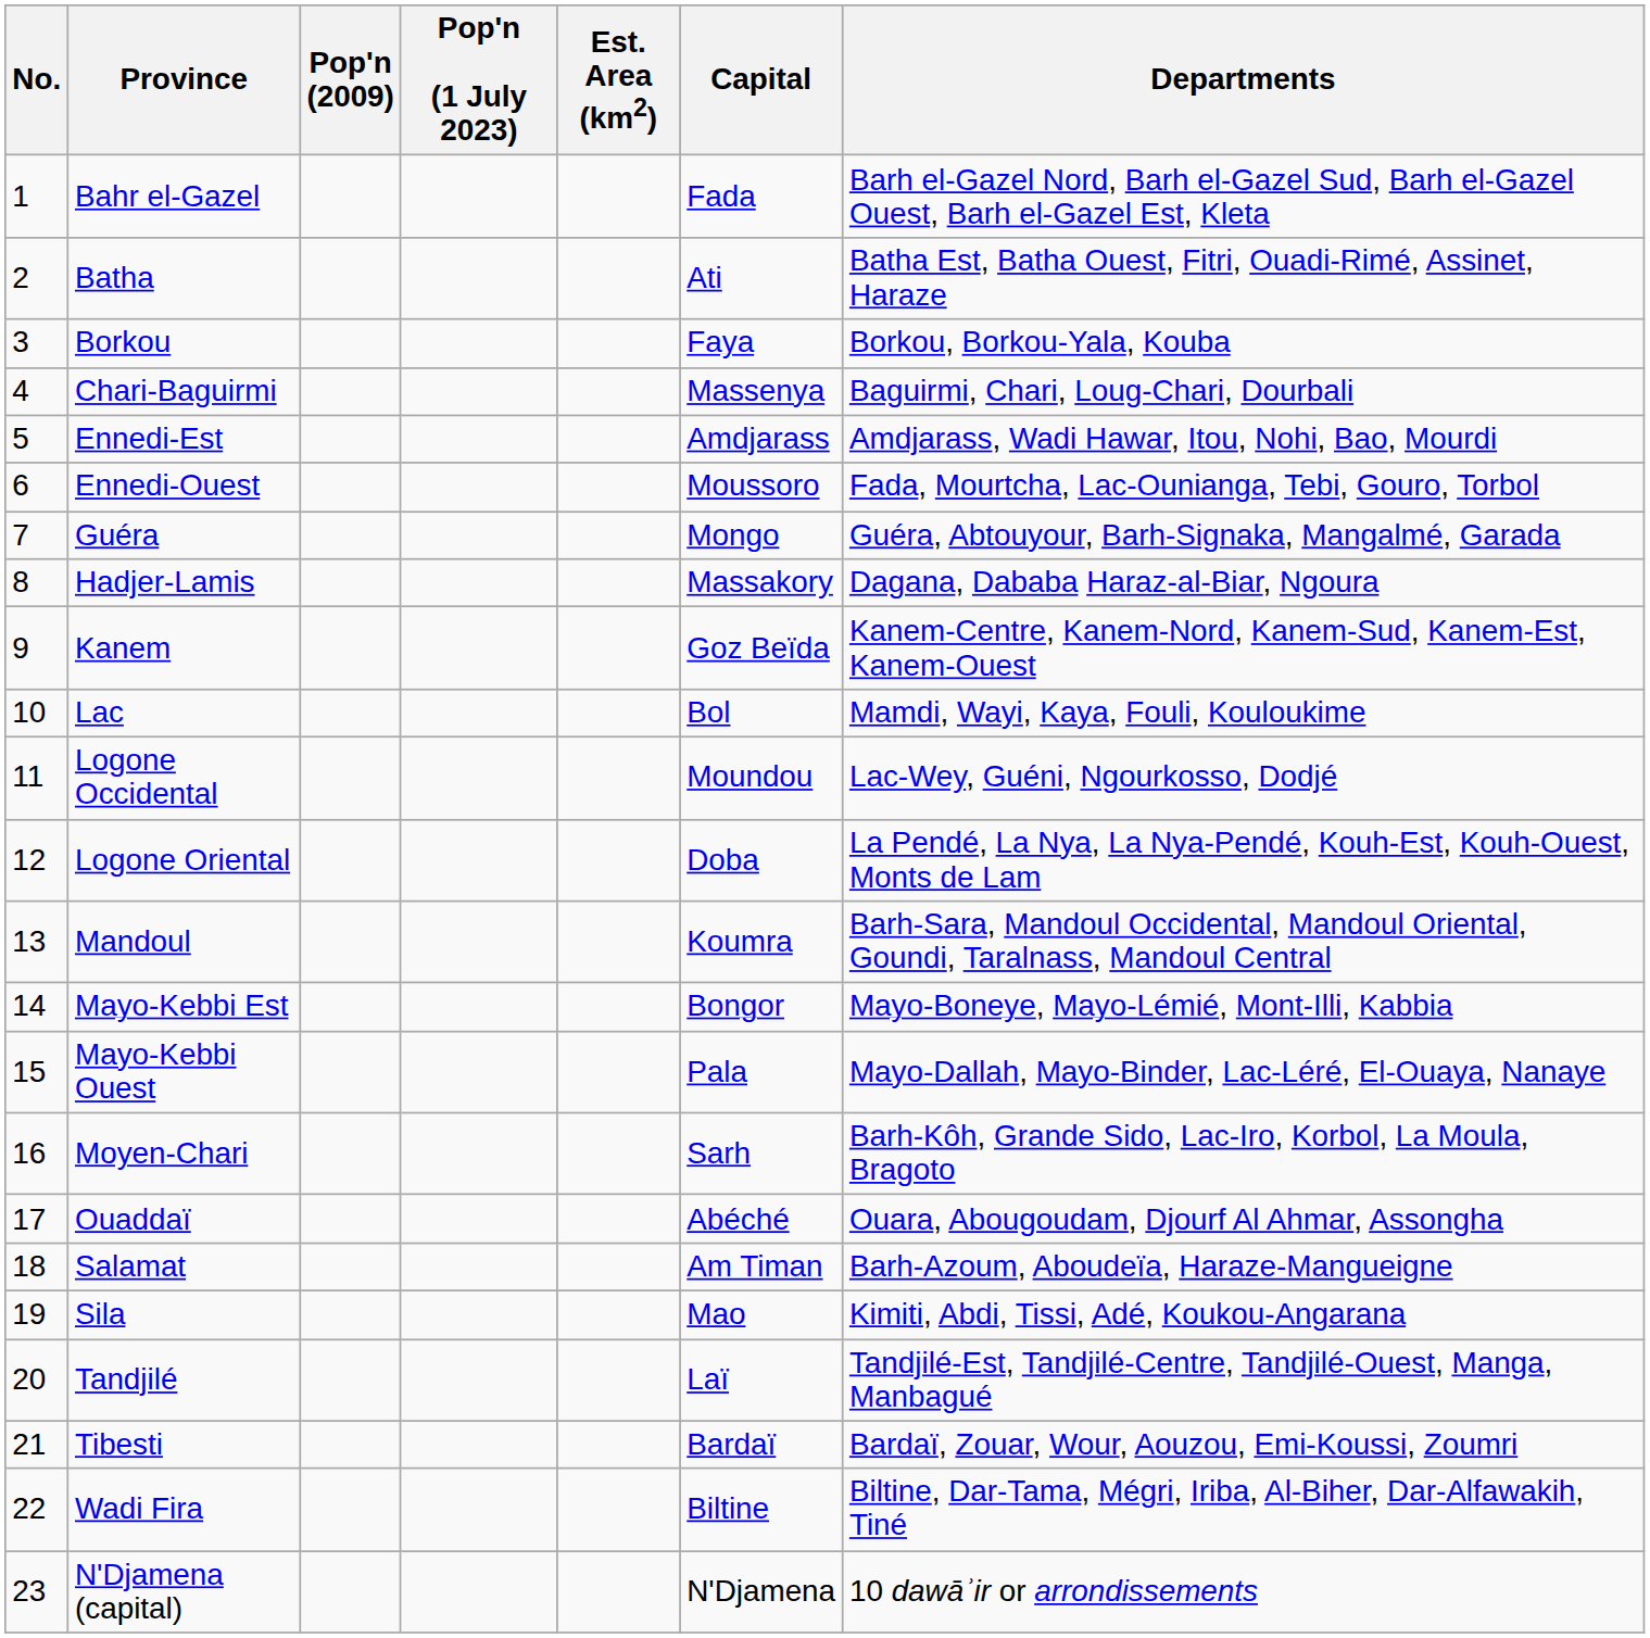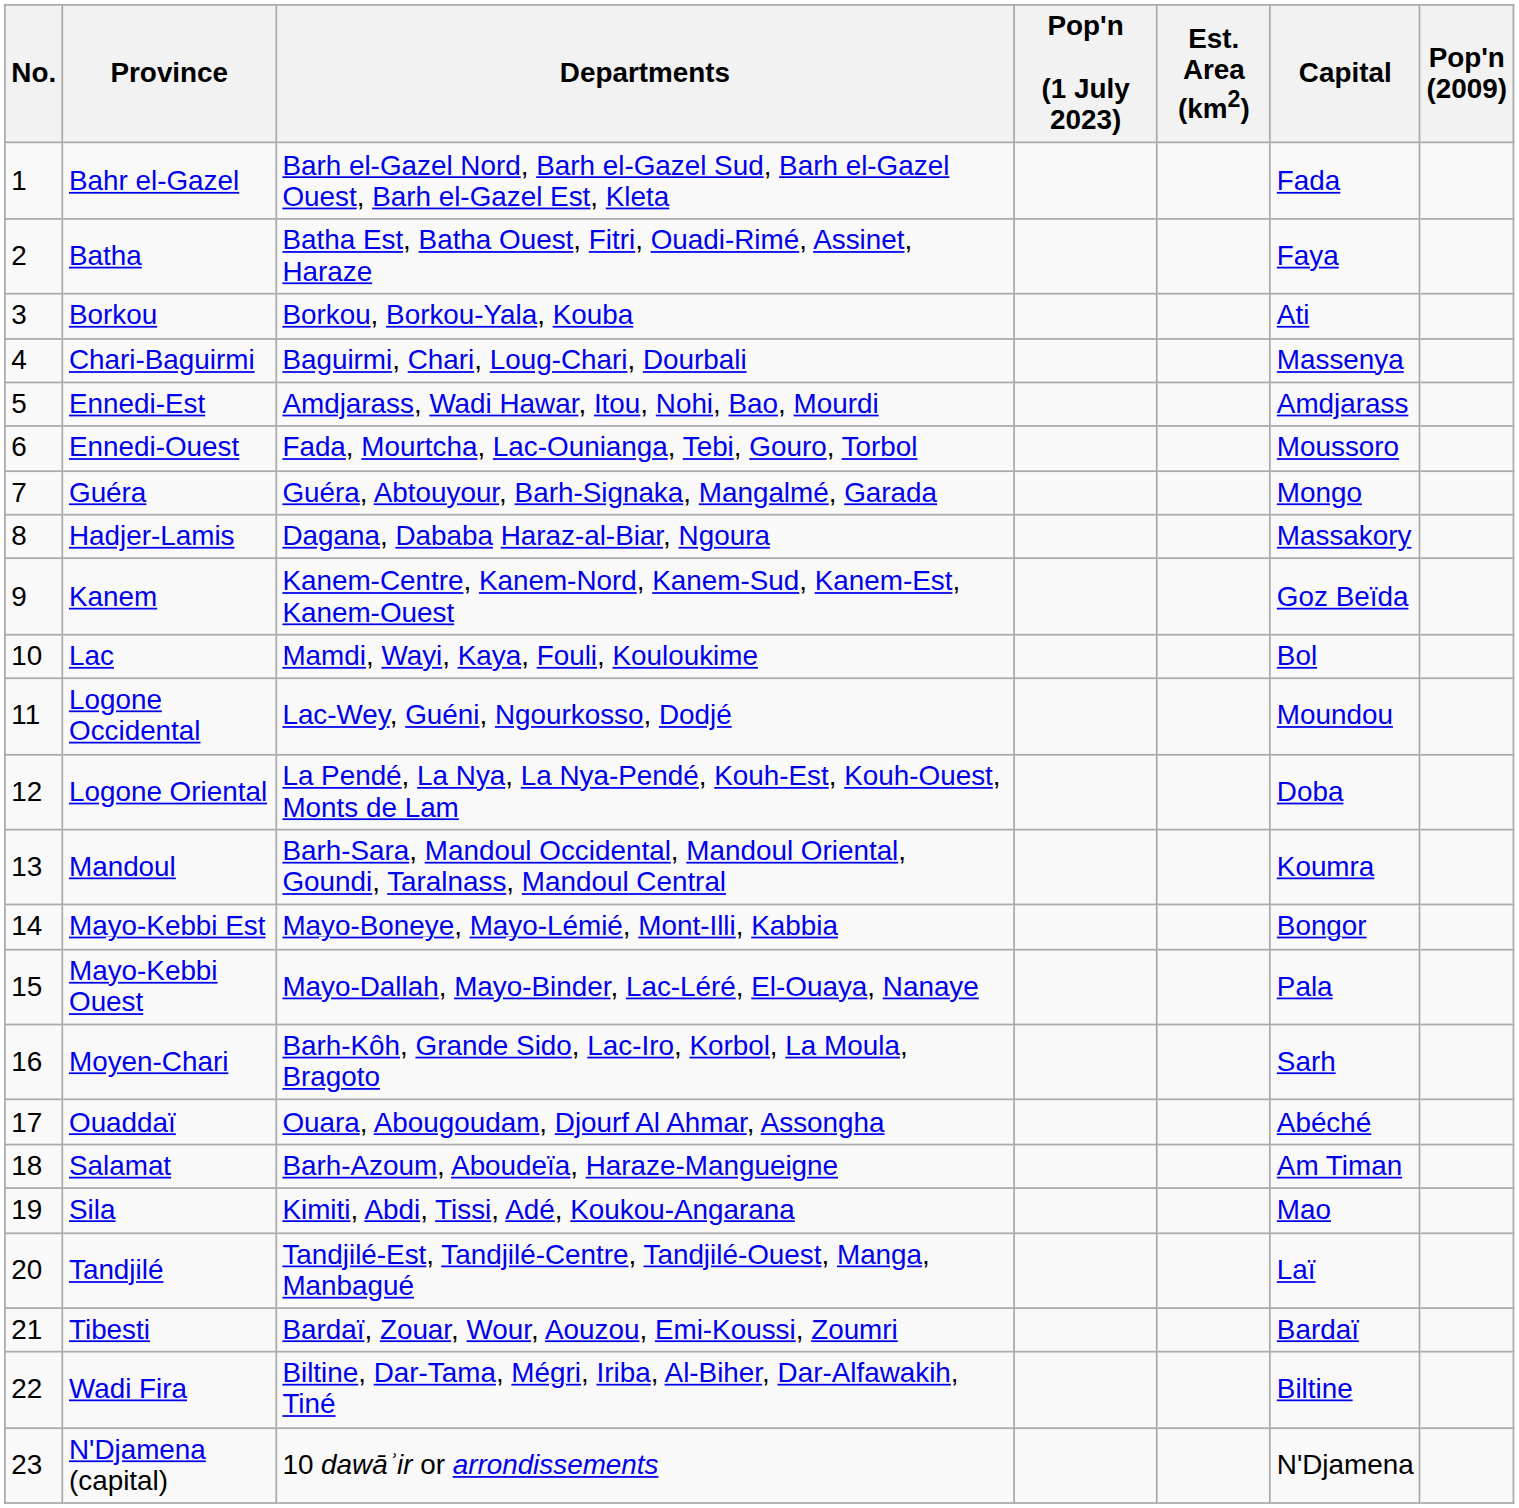 <table class="wikitable sortable  col1center col3right col4right col5right col6right">
 <tr>
 <th>No.</th>
 <th>Province</th>
-<th>Pop'n<br>(2009)</th>
+<th>Departments</th>
 <th>Pop'n<br><br>(1 July 2023)</th>
 <th>Est. Area <br> (km<sup>2</sup>)</th>
 <th>Capital</th>
-<th>Departments</th>
+<th>Pop'n<br>(2009)</th>
 </tr>
 <tr>
 <td>1</td>
 <td><a href='#'>Bahr el-Gazel</a></td>
-<td align="right"></td>
+<td><a href='#'>Barh el-Gazel Nord</a>, <a href='#'>Barh el-Gazel Sud</a>, <a href='#'>Barh el-Gazel Ouest</a>, <a href='#'>Barh el-Gazel Est</a>, <a href='#'>Kleta</a></td>
 <td align="right"></td>
 <td align="right"></td>
 <td><a href='#'>Fada</a></td>
-<td><a href='#'>Barh el-Gazel Nord</a>, <a href='#'>Barh el-Gazel Sud</a>, <a href='#'>Barh el-Gazel Ouest</a>, <a href='#'>Barh el-Gazel Est</a>, <a href='#'>Kleta</a></td>
+<td align="right"></td>
 </tr>
 <tr>
 <td>2</td>
 <td><a href='#'>Batha</a></td>
+<td><a href='#'>Batha Est</a>, <a href='#'>Batha Ouest</a>, <a href='#'>Fitri</a>, <a href='#'>Ouadi-Rimé</a>, <a href='#'>Assinet</a>, <a href='#'>Haraze</a></td>
 <td align="right"></td>
 <td align="right"></td>
+<td><a href='#'>Faya</a></td>
 <td align="right"></td>
-<td><a href='#'>Ati</a></td>
-<td><a href='#'>Batha Est</a>, <a href='#'>Batha Ouest</a>, <a href='#'>Fitri</a>, <a href='#'>Ouadi-Rimé</a>, <a href='#'>Assinet</a>, <a href='#'>Haraze</a></td>
 </tr>
 <tr>
 <td>3</td>
 <td><a href='#'>Borkou</a></td>
+<td><a href='#'>Borkou</a>, <a href='#'>Borkou-Yala</a>, <a href='#'>Kouba</a></td>
 <td align="right"></td>
 <td align="right"></td>
+<td><a href='#'>Ati</a></td>
 <td align="right"></td>
-<td><a href='#'>Faya</a></td>
-<td><a href='#'>Borkou</a>, <a href='#'>Borkou-Yala</a>, <a href='#'>Kouba</a></td>
 </tr>
 <tr>
 <td>4</td>
 <td><a href='#'>Chari-Baguirmi</a></td>
-<td align="right"></td>
+<td><a href='#'>Baguirmi</a>, <a href='#'>Chari</a>, <a href='#'>Loug-Chari</a>, <a href='#'>Dourbali</a></td>
 <td align="right"></td>
 <td align="right"></td>
 <td><a href='#'>Massenya</a></td>
-<td><a href='#'>Baguirmi</a>, <a href='#'>Chari</a>, <a href='#'>Loug-Chari</a>, <a href='#'>Dourbali</a></td>
+<td align="right"></td>
 </tr>
 <tr>
 <td>5</td>
 <td><a href='#'>Ennedi-Est</a></td>
-<td align="right"></td>
+<td><a href='#'>Amdjarass</a>, <a href='#'>Wadi Hawar</a>, <a href='#'>Itou</a>, <a href='#'>Nohi</a>, <a href='#'>Bao</a>, <a href='#'>Mourdi</a></td>
 <td align="right"></td>
 <td align="right"></td>
 <td><a href='#'>Amdjarass</a></td>
-<td><a href='#'>Amdjarass</a>, <a href='#'>Wadi Hawar</a>, <a href='#'>Itou</a>, <a href='#'>Nohi</a>, <a href='#'>Bao</a>, <a href='#'>Mourdi</a></td>
+<td align="right"></td>
 </tr>
 <tr>
 <td>6</td>
 <td><a href='#'>Ennedi-Ouest</a></td>
-<td align="right"></td>
+<td><a href='#'>Fada</a>, <a href='#'>Mourtcha</a>, <a href='#'>Lac-Ounianga</a>, <a href='#'>Tebi</a>, <a href='#'>Gouro</a>, <a href='#'>Torbol</a></td>
 <td align="right"></td>
 <td align="right"></td>
 <td><a href='#'>Moussoro</a></td>
-<td><a href='#'>Fada</a>, <a href='#'>Mourtcha</a>, <a href='#'>Lac-Ounianga</a>, <a href='#'>Tebi</a>, <a href='#'>Gouro</a>, <a href='#'>Torbol</a></td>
+<td align="right"></td>
 </tr>
 <tr>
 <td>7</td>
 <td><a href='#'>Guéra</a></td>
-<td align="right"></td>
+<td><a href='#'>Guéra</a>, <a href='#'>Abtouyour</a>, <a href='#'>Barh-Signaka</a>, <a href='#'>Mangalmé</a>, <a href='#'>Garada</a></td>
 <td align="right"></td>
 <td align="right"></td>
 <td><a href='#'>Mongo</a></td>
-<td><a href='#'>Guéra</a>, <a href='#'>Abtouyour</a>, <a href='#'>Barh-Signaka</a>, <a href='#'>Mangalmé</a>, <a href='#'>Garada</a></td>
+<td align="right"></td>
 </tr>
 <tr>
 <td>8</td>
 <td><a href='#'>Hadjer-Lamis</a></td>
-<td align="right"></td>
+<td><a href='#'>Dagana</a>, <a href='#'>Dababa</a> <a href='#'>Haraz-al-Biar</a>, <a href='#'>Ngoura</a></td>
 <td align="right"></td>
 <td align="right"></td>
 <td><a href='#'>Massakory</a></td>
-<td><a href='#'>Dagana</a>, <a href='#'>Dababa</a> <a href='#'>Haraz-al-Biar</a>, <a href='#'>Ngoura</a></td>
+<td align="right"></td>
 </tr>
 <tr>
 <td>9</td>
 <td><a href='#'>Kanem</a></td>
-<td align="right"></td>
+<td><a href='#'>Kanem-Centre</a>, <a href='#'>Kanem-Nord</a>, <a href='#'>Kanem-Sud</a>, <a href='#'>Kanem-Est</a>, <a href='#'>Kanem-Ouest</a></td>
 <td align="right"></td>
 <td align="right"></td>
 <td><a href='#'>Goz Beïda</a></td>
-<td><a href='#'>Kanem-Centre</a>, <a href='#'>Kanem-Nord</a>, <a href='#'>Kanem-Sud</a>, <a href='#'>Kanem-Est</a>, <a href='#'>Kanem-Ouest</a></td>
+<td align="right"></td>
 </tr>
 <tr>
 <td>10</td>
 <td><a href='#'>Lac</a></td>
-<td align="right"></td>
+<td><a href='#'>Mamdi</a>, <a href='#'>Wayi</a>, <a href='#'>Kaya</a>, <a href='#'>Fouli</a>, <a href='#'>Kouloukime</a></td>
 <td align="right"></td>
 <td align="right"></td>
 <td><a href='#'>Bol</a></td>
-<td><a href='#'>Mamdi</a>, <a href='#'>Wayi</a>, <a href='#'>Kaya</a>, <a href='#'>Fouli</a>, <a href='#'>Kouloukime</a></td>
+<td align="right"></td>
 </tr>
 <tr>
 <td>11</td>
 <td><a href='#'>Logone Occidental</a></td>
-<td align="right"></td>
+<td><a href='#'>Lac-Wey</a>, <a href='#'>Guéni</a>, <a href='#'>Ngourkosso</a>, <a href='#'>Dodjé</a></td>
 <td align="right"></td>
 <td align="right"></td>
 <td><a href='#'>Moundou</a></td>
-<td><a href='#'>Lac-Wey</a>, <a href='#'>Guéni</a>, <a href='#'>Ngourkosso</a>, <a href='#'>Dodjé</a></td>
+<td align="right"></td>
 </tr>
 <tr>
 <td>12</td>
 <td><a href='#'>Logone Oriental</a></td>
-<td align="right"></td>
+<td><a href='#'>La Pendé</a>, <a href='#'>La Nya</a>, <a href='#'>La Nya-Pendé</a>, <a href='#'>Kouh-Est</a>, <a href='#'>Kouh-Ouest</a>, <a href='#'>Monts de Lam</a></td>
 <td align="right"></td>
 <td align="right"></td>
 <td><a href='#'>Doba</a></td>
-<td><a href='#'>La Pendé</a>, <a href='#'>La Nya</a>, <a href='#'>La Nya-Pendé</a>, <a href='#'>Kouh-Est</a>, <a href='#'>Kouh-Ouest</a>, <a href='#'>Monts de Lam</a></td>
+<td align="right"></td>
 </tr>
 <tr>
 <td>13</td>
 <td><a href='#'>Mandoul</a></td>
-<td align="right"></td>
+<td><a href='#'>Barh-Sara</a>, <a href='#'>Mandoul Occidental</a>, <a href='#'>Mandoul Oriental</a>, <a href='#'>Goundi</a>, <a href='#'>Taralnass</a>, <a href='#'>Mandoul Central</a></td>
 <td align="right"></td>
 <td align="right"></td>
 <td><a href='#'>Koumra</a></td>
-<td><a href='#'>Barh-Sara</a>, <a href='#'>Mandoul Occidental</a>, <a href='#'>Mandoul Oriental</a>, <a href='#'>Goundi</a>, <a href='#'>Taralnass</a>, <a href='#'>Mandoul Central</a></td>
+<td align="right"></td>
 </tr>
 <tr>
 <td>14</td>
 <td><a href='#'>Mayo-Kebbi Est</a></td>
-<td align="right"></td>
+<td><a href='#'>Mayo-Boneye</a>, <a href='#'>Mayo-Lémié</a>, <a href='#'>Mont-Illi</a>, <a href='#'>Kabbia</a></td>
 <td align="right"></td>
 <td align="right"></td>
 <td><a href='#'>Bongor</a></td>
-<td><a href='#'>Mayo-Boneye</a>, <a href='#'>Mayo-Lémié</a>, <a href='#'>Mont-Illi</a>, <a href='#'>Kabbia</a></td>
+<td align="right"></td>
 </tr>
 <tr>
 <td>15</td>
 <td><a href='#'>Mayo-Kebbi Ouest</a></td>
-<td align="right"></td>
+<td><a href='#'>Mayo-Dallah</a>, <a href='#'>Mayo-Binder</a>, <a href='#'>Lac-Léré</a>, <a href='#'>El-Ouaya</a>, <a href='#'>Nanaye</a></td>
 <td align="right"></td>
 <td align="right"></td>
 <td><a href='#'>Pala</a></td>
-<td><a href='#'>Mayo-Dallah</a>, <a href='#'>Mayo-Binder</a>, <a href='#'>Lac-Léré</a>, <a href='#'>El-Ouaya</a>, <a href='#'>Nanaye</a></td>
+<td align="right"></td>
 </tr>
 <tr>
 <td>16</td>
 <td><a href='#'>Moyen-Chari</a></td>
-<td align="right"></td>
+<td><a href='#'>Barh-Kôh</a>, <a href='#'>Grande Sido</a>, <a href='#'>Lac-Iro</a>, <a href='#'>Korbol</a>, <a href='#'>La Moula</a>, <a href='#'>Bragoto</a></td>
 <td align="right"></td>
 <td align="right"></td>
 <td><a href='#'>Sarh</a></td>
-<td><a href='#'>Barh-Kôh</a>, <a href='#'>Grande Sido</a>, <a href='#'>Lac-Iro</a>, <a href='#'>Korbol</a>, <a href='#'>La Moula</a>, <a href='#'>Bragoto</a></td>
+<td align="right"></td>
 </tr>
 <tr>
 <td>17</td>
 <td><a href='#'>Ouaddaï</a></td>
-<td align="right"></td>
+<td><a href='#'>Ouara</a>, <a href='#'>Abougoudam</a>, <a href='#'>Djourf Al Ahmar</a>, <a href='#'>Assongha</a></td>
 <td align="right"></td>
 <td align="right"></td>
 <td><a href='#'>Abéché</a></td>
-<td><a href='#'>Ouara</a>, <a href='#'>Abougoudam</a>, <a href='#'>Djourf Al Ahmar</a>, <a href='#'>Assongha</a></td>
+<td align="right"></td>
 </tr>
 <tr>
 <td>18</td>
 <td><a href='#'>Salamat</a></td>
-<td align="right"></td>
+<td><a href='#'>Barh-Azoum</a>, <a href='#'>Aboudeïa</a>, <a href='#'>Haraze-Mangueigne</a></td>
 <td align="right"></td>
 <td align="right"></td>
 <td><a href='#'>Am Timan</a></td>
-<td><a href='#'>Barh-Azoum</a>, <a href='#'>Aboudeïa</a>, <a href='#'>Haraze-Mangueigne</a></td>
+<td align="right"></td>
 </tr>
 <tr>
 <td>19</td>
 <td><a href='#'>Sila</a></td>
-<td align="right"></td>
+<td><a href='#'>Kimiti</a>, <a href='#'>Abdi</a>, <a href='#'>Tissi</a>, <a href='#'>Adé</a>, <a href='#'>Koukou-Angarana</a></td>
 <td align="right"></td>
 <td align="right"></td>
 <td><a href='#'>Mao</a></td>
-<td><a href='#'>Kimiti</a>, <a href='#'>Abdi</a>, <a href='#'>Tissi</a>, <a href='#'>Adé</a>, <a href='#'>Koukou-Angarana</a></td>
+<td align="right"></td>
 </tr>
 <tr>
 <td>20</td>
 <td><a href='#'>Tandjilé</a></td>
-<td align="right"></td>
+<td><a href='#'>Tandjilé-Est</a>, <a href='#'>Tandjilé-Centre</a>, <a href='#'>Tandjilé-Ouest</a>, <a href='#'>Manga</a>, <a href='#'>Manbagué</a></td>
 <td align="right"></td>
 <td align="right"></td>
 <td><a href='#'>Laï</a></td>
-<td><a href='#'>Tandjilé-Est</a>, <a href='#'>Tandjilé-Centre</a>, <a href='#'>Tandjilé-Ouest</a>, <a href='#'>Manga</a>, <a href='#'>Manbagué</a></td>
+<td align="right"></td>
 </tr>
 <tr>
 <td>21</td>
 <td><a href='#'>Tibesti</a></td>
-<td align="right"></td>
+<td><a href='#'>Bardaï</a>, <a href='#'>Zouar</a>, <a href='#'>Wour</a>, <a href='#'>Aouzou</a>, <a href='#'>Emi-Koussi</a>, <a href='#'>Zoumri</a></td>
 <td align="right"></td>
 <td align="right"></td>
 <td><a href='#'>Bardaï</a></td>
-<td><a href='#'>Bardaï</a>, <a href='#'>Zouar</a>, <a href='#'>Wour</a>, <a href='#'>Aouzou</a>, <a href='#'>Emi-Koussi</a>, <a href='#'>Zoumri</a></td>
+<td align="right"></td>
 </tr>
 <tr>
 <td>22</td>
 <td><a href='#'>Wadi Fira</a></td>
-<td align="right"></td>
+<td><a href='#'>Biltine</a>, <a href='#'>Dar-Tama</a>, <a href='#'>Mégri</a>, <a href='#'>Iriba</a>, <a href='#'>Al-Biher</a>, <a href='#'>Dar-Alfawakih</a>, <a href='#'>Tiné</a></td>
 <td align="right"></td>
 <td align="right"></td>
 <td><a href='#'>Biltine</a></td>
-<td><a href='#'>Biltine</a>, <a href='#'>Dar-Tama</a>, <a href='#'>Mégri</a>, <a href='#'>Iriba</a>, <a href='#'>Al-Biher</a>, <a href='#'>Dar-Alfawakih</a>, <a href='#'>Tiné</a></td>
+<td align="right"></td>
 </tr>
 <tr>
 <td>23</td>
 <td><a href='#'>N'Djamena</a> (capital)</td>
-<td align="right"></td>
+<td>10 <em>dawāʾir</em> or <em><a href='#'>arrondissements</a></em></td>
 <td align="right"></td>
 <td align="right"></td>
 <td>N'Djamena</td>
-<td>10 <em>dawāʾir</em> or <em><a href='#'>arrondissements</a></em></td>
+<td align="right"></td>
 </tr>
 </table>
